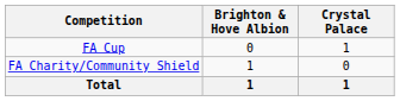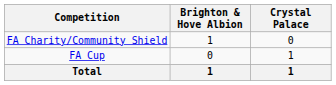 <table class="wikitable sortable plainrowheaders" style="text-align: center;">
 <tr>
 <th>Competition</th>
 <th width=100>Brighton & Hove Albion</th>
 <th width=100>Crystal Palace</th>
 </tr>
 <tr>
+<td><a href='#'>FA Charity/Community Shield</a></td>
+<td>1</td>
+<td>0</td>
+</tr>
+<tr>
 <td><a href='#'>FA Cup</a></td>
 <td>0</td>
 <td>1</td>
-</tr>
-<tr>
-<td><a href='#'>FA Charity/Community Shield</a></td>
-<td>1</td>
-<td>0</td>
 </tr>
 <tr>
 <th>Total</th>
 <th>1</th>
 <th>1</th>
 </tr>
 </table>
